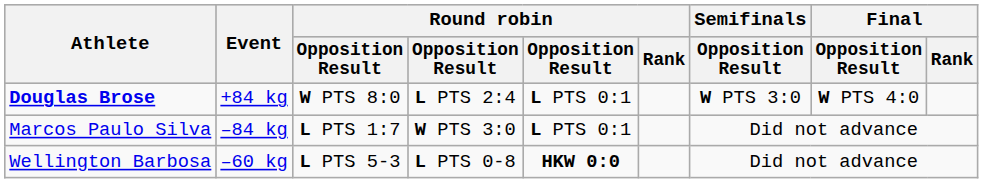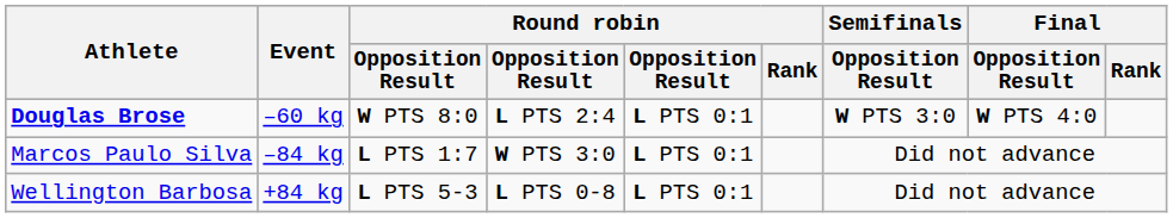 <table class="wikitable" style="font-size:90%">
 <tr>
 <th rowspan=2>Athlete</th>
 <th rowspan=2>Event</th>
 <th colspan=4>Round robin</th>
 <th>Semifinals</th>
 <th colspan=2>Final</th>
 </tr>
 <tr style="font-size:95%">
 <th>Opposition<br>Result</th>
 <th>Opposition<br>Result</th>
 <th>Opposition<br>Result</th>
 <th>Rank</th>
 <th>Opposition<br>Result</th>
 <th>Opposition<br>Result</th>
 <th>Rank</th>
 </tr>
 <tr align=center>
 <td align=left><strong><a href='#'>Douglas Brose</a></strong></td>
-<td align=left><a href='#'>+84 kg</a></td>
+<td align=left><a href='#'>–60 kg</a></td>
 <td> <strong>W</strong> PTS 8:0</td>
 <td> <strong>L</strong> PTS 2:4</td>
 <td> <strong>L</strong> PTS 0:1</td>
 <td></td>
 <td> <strong>W</strong> PTS 3:0</td>
 <td><strong>W</strong> PTS 4:0</td>
 <td></td>
 </tr>
 <tr align=center>
 <td align=left><a href='#'>Marcos Paulo Silva</a></td>
 <td align=left><a href='#'>–84 kg</a></td>
 <td> <strong>L</strong> PTS 1:7</td>
 <td> <strong>W</strong> PTS 3:0</td>
 <td> <strong>L</strong> PTS 0:1</td>
 <td></td>
 <td colspan=3>Did not advance</td>
 </tr>
 <tr align=center>
 <td align=left><a href='#'>Wellington Barbosa</a></td>
-<td align=left><a href='#'>–60 kg</a></td>
+<td align=left><a href='#'>+84 kg</a></td>
 <td><strong>L</strong> PTS 5-3</td>
 <td> <strong>L</strong> PTS 0-8</td>
-<td> <strong>HKW 0:0</strong></td>
+<td> <strong>L</strong> PTS 0:1</td>
 <td></td>
 <td colspan=3>Did not advance</td>
 </tr>
 </table>
